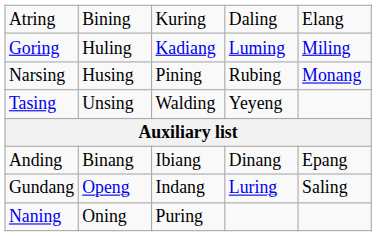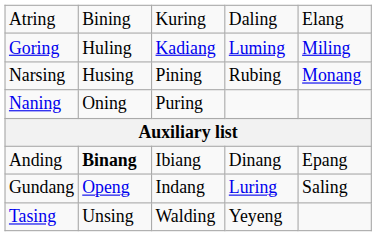 <table class="wikitable" align=right>
 <tr>
 <td scope="col" width="20%">Atring</td>
 <td scope="col" width="20%">Bining</td>
 <td scope="col" width="20%">Kuring</td>
 <td scope="col" width="20%">Daling</td>
 <td scope="col" width="20%">Elang</td>
 </tr>
 <tr>
 <td><a href='#'>Goring</a></td>
 <td>Huling</td>
 <td><a href='#'>Kadiang</a></td>
 <td><a href='#'>Luming</a></td>
 <td><a href='#'>Miling</a></td>
 </tr>
 <tr>
 <td>Narsing</td>
 <td>Husing</td>
 <td>Pining</td>
 <td>Rubing</td>
 <td><a href='#'>Monang</a></td>
 </tr>
 <tr>
-<td><a href='#'>Tasing</a></td>
-<td>Unsing</td>
-<td>Walding</td>
-<td>Yeyeng</td>
+<td><a href='#'>Naning</a></td>
+<td>Oning</td>
+<td>Puring</td>
+<td></td>
 <td></td>
 </tr>
 <tr>
 <th colspan=5>Auxiliary list</th>
 </tr>
 <tr>
 <td>Anding</td>
-<td>Binang</td>
+<td><strong>Binang</strong></td>
 <td>Ibiang</td>
 <td>Dinang</td>
 <td>Epang</td>
 </tr>
 <tr>
 <td>Gundang</td>
 <td><a href='#'>Openg</a></td>
 <td>Indang</td>
 <td><a href='#'>Luring</a></td>
 <td>Saling</td>
 </tr>
 <tr>
-<td><a href='#'>Naning</a></td>
-<td>Oning</td>
-<td>Puring</td>
-<td></td>
+<td><a href='#'>Tasing</a></td>
+<td>Unsing</td>
+<td>Walding</td>
+<td>Yeyeng</td>
 <td></td>
 </tr>
 </table>
